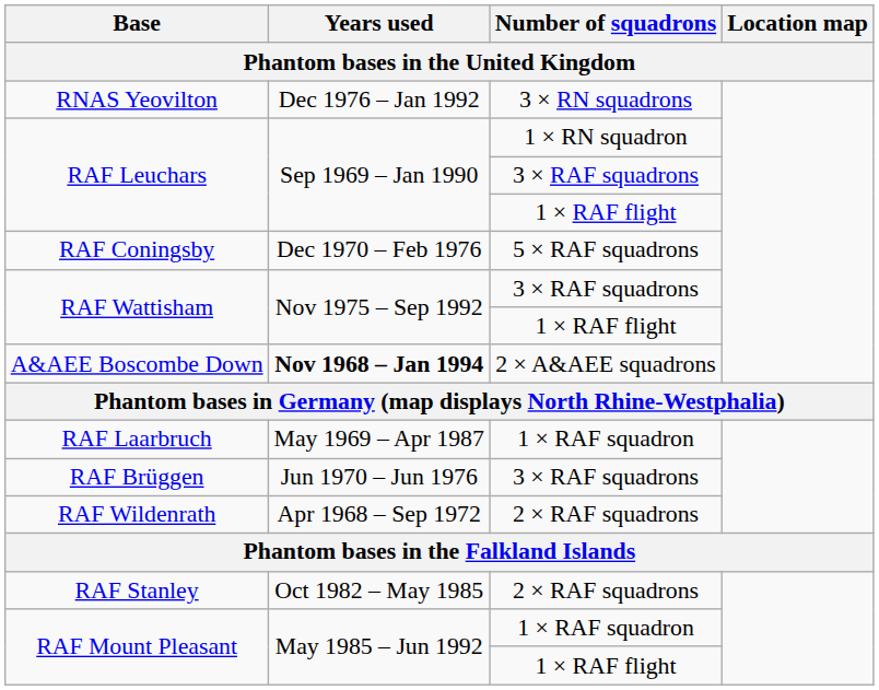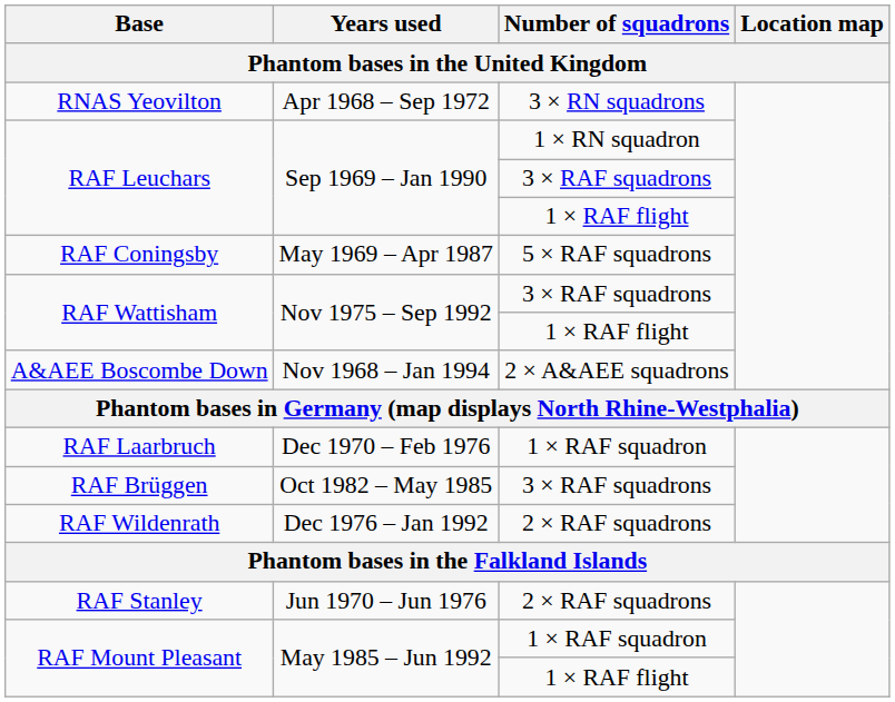 <table class=wikitable border=1 style=text-align:center>
 <tr>
 <th>Base</th>
 <th>Years used</th>
 <th>Number of <a href='#'>squadrons</a></th>
 <th>Location map</th>
 </tr>
 <tr>
 <th colspan=4>Phantom bases in the United Kingdom</th>
 </tr>
 <tr>
 <td><a href='#'>RNAS Yeovilton</a></td>
-<td>Dec 1976 – Jan 1992</td>
+<td>Apr 1968 – Sep 1972</td>
 <td>3 × <a href='#'>RN squadrons</a></td>
 <td rowspan=8><br></td>
 </tr>
 <tr>
 <td rowspan=3><a href='#'>RAF Leuchars</a></td>
 <td rowspan=3>Sep 1969 – Jan 1990</td>
 <td>1 × RN squadron</td>
 </tr>
 <tr>
 <td>3 × <a href='#'>RAF squadrons</a></td>
 </tr>
 <tr>
 <td>1 × <a href='#'>RAF flight</a></td>
 </tr>
 <tr>
 <td><a href='#'>RAF Coningsby</a></td>
-<td>Dec 1970 – Feb 1976</td>
+<td>May 1969 – Apr 1987</td>
 <td>5 × RAF squadrons</td>
 </tr>
 <tr>
 <td rowspan=2><a href='#'>RAF Wattisham</a></td>
 <td rowspan=2>Nov 1975 – Sep 1992</td>
 <td>3 × RAF squadrons</td>
 </tr>
 <tr>
 <td>1 × RAF flight</td>
 </tr>
 <tr>
 <td><a href='#'>A&AEE Boscombe Down</a></td>
-<td><strong>Nov 1968 – Jan 1994</strong></td>
+<td>Nov 1968 – Jan 1994</td>
 <td>2 × A&AEE squadrons</td>
 </tr>
 <tr>
 <th colspan=4>Phantom bases in <a href='#'>Germany</a> (map displays <a href='#'>North Rhine-Westphalia</a>)</th>
 </tr>
 <tr>
 <td><a href='#'>RAF Laarbruch</a></td>
-<td>May 1969 – Apr 1987</td>
+<td>Dec 1970 – Feb 1976</td>
 <td>1 × RAF squadron</td>
 <td rowspan=3><br></td>
 </tr>
 <tr>
 <td><a href='#'>RAF Brüggen</a></td>
-<td>Jun 1970 – Jun 1976</td>
+<td>Oct 1982 – May 1985</td>
 <td>3 × RAF squadrons</td>
 </tr>
 <tr>
 <td><a href='#'>RAF Wildenrath</a></td>
-<td>Apr 1968 – Sep 1972</td>
+<td>Dec 1976 – Jan 1992</td>
 <td>2 × RAF squadrons</td>
 </tr>
 <tr>
 <th colspan=4>Phantom bases in the <a href='#'>Falkland Islands</a></th>
 </tr>
 <tr>
 <td><a href='#'>RAF Stanley</a></td>
-<td>Oct 1982 – May 1985</td>
+<td>Jun 1970 – Jun 1976</td>
 <td>2 × RAF squadrons</td>
 <td rowspan=3><br></td>
 </tr>
 <tr>
 <td rowspan=2><a href='#'>RAF Mount Pleasant</a></td>
 <td rowspan=2>May 1985 – Jun 1992</td>
 <td>1 × RAF squadron</td>
 </tr>
 <tr>
 <td>1 × RAF flight</td>
 </tr>
 </table>
